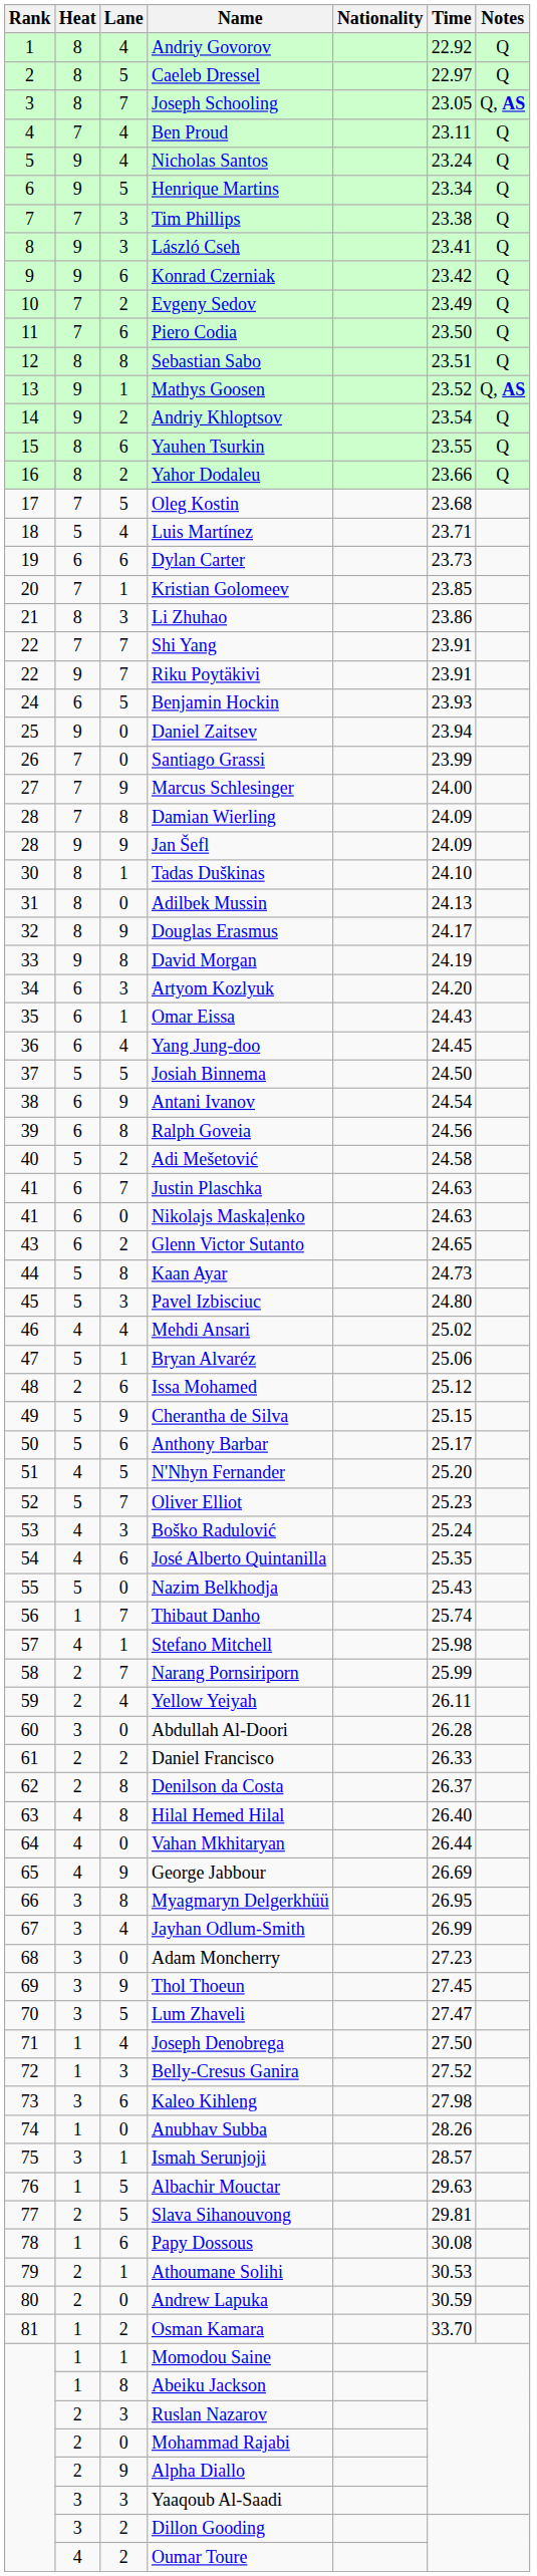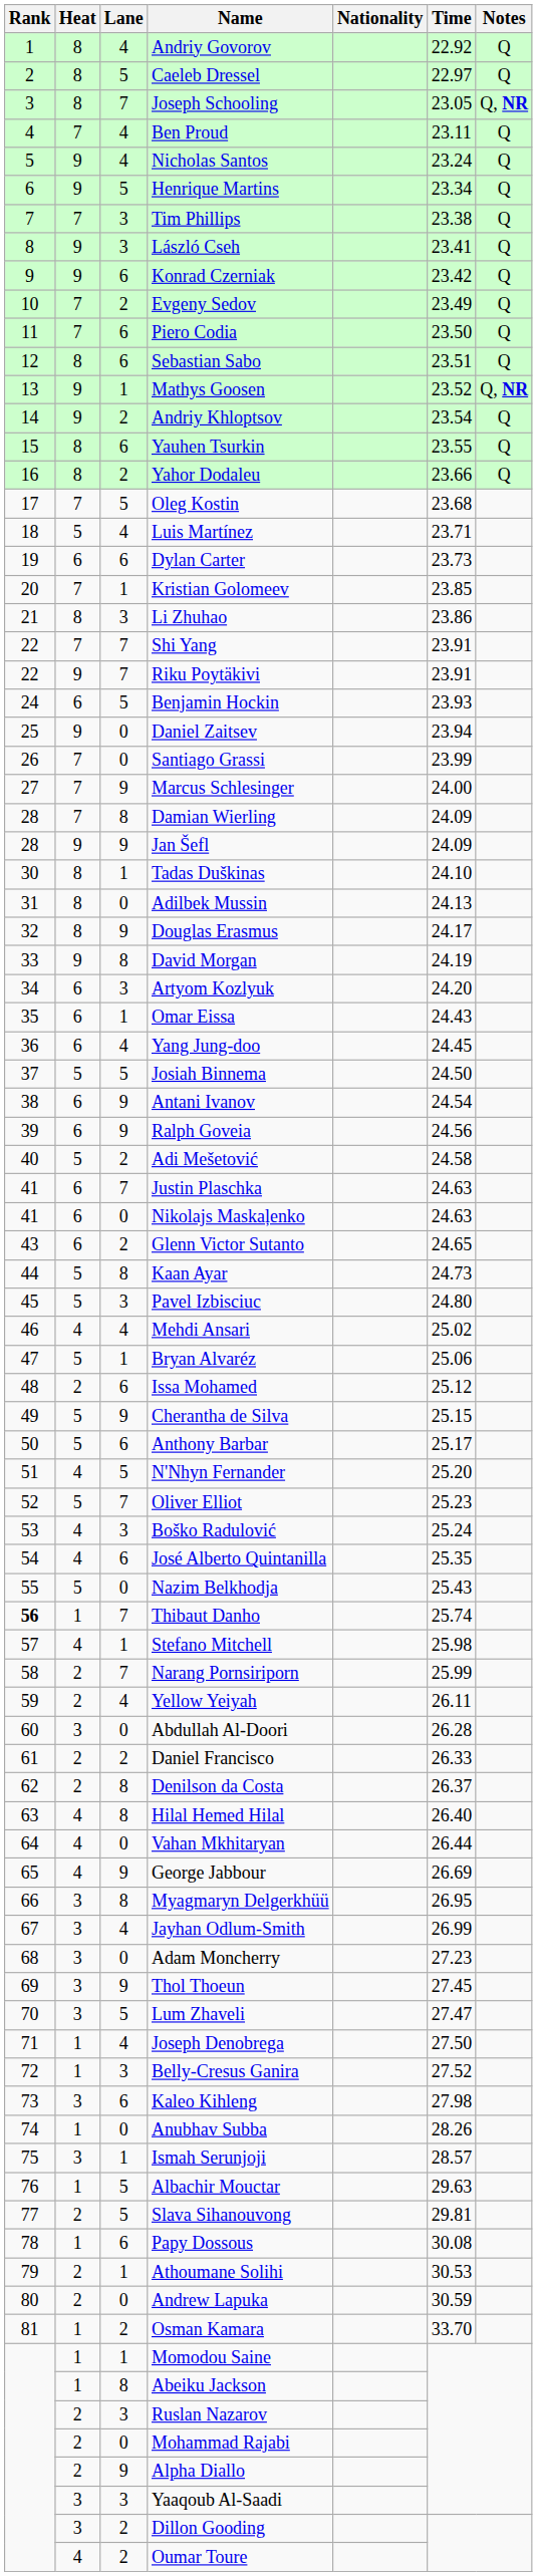 <table class="wikitable sortable" style="text-align:center">
 <tr>
 <th>Rank</th>
 <th>Heat</th>
 <th>Lane</th>
 <th>Name</th>
 <th>Nationality</th>
 <th>Time</th>
 <th>Notes</th>
 </tr>
 <tr bgcolor=ccffcc>
 <td>1</td>
 <td>8</td>
 <td>4</td>
 <td align=left><a href='#'>Andriy Govorov</a></td>
 <td align=left></td>
 <td>22.92</td>
 <td>Q</td>
 </tr>
 <tr bgcolor=ccffcc>
 <td>2</td>
 <td>8</td>
 <td>5</td>
 <td align=left><a href='#'>Caeleb Dressel</a></td>
 <td align=left></td>
 <td>22.97</td>
 <td>Q</td>
 </tr>
 <tr bgcolor=ccffcc>
 <td>3</td>
 <td>8</td>
 <td>7</td>
 <td align=left><a href='#'>Joseph Schooling</a></td>
 <td align=left></td>
 <td>23.05</td>
-<td>Q, <strong><a href='#'>AS</a></strong></td>
+<td>Q, <strong><a href='#'>NR</a></strong></td>
 </tr>
 <tr bgcolor=ccffcc>
 <td>4</td>
 <td>7</td>
 <td>4</td>
 <td align=left><a href='#'>Ben Proud</a></td>
 <td align=left></td>
 <td>23.11</td>
 <td>Q</td>
 </tr>
 <tr bgcolor=ccffcc>
 <td>5</td>
 <td>9</td>
 <td>4</td>
 <td align=left><a href='#'>Nicholas Santos</a></td>
 <td align=left></td>
 <td>23.24</td>
 <td>Q</td>
 </tr>
 <tr bgcolor=ccffcc>
 <td>6</td>
 <td>9</td>
 <td>5</td>
 <td align=left><a href='#'>Henrique Martins</a></td>
 <td align=left></td>
 <td>23.34</td>
 <td>Q</td>
 </tr>
 <tr bgcolor=ccffcc>
 <td>7</td>
 <td>7</td>
 <td>3</td>
 <td align=left><a href='#'>Tim Phillips</a></td>
 <td align=left></td>
 <td>23.38</td>
 <td>Q</td>
 </tr>
 <tr bgcolor=ccffcc>
 <td>8</td>
 <td>9</td>
 <td>3</td>
 <td align=left><a href='#'>László Cseh</a></td>
 <td align=left></td>
 <td>23.41</td>
 <td>Q</td>
 </tr>
 <tr bgcolor=ccffcc>
 <td>9</td>
 <td>9</td>
 <td>6</td>
 <td align=left><a href='#'>Konrad Czerniak</a></td>
 <td align=left></td>
 <td>23.42</td>
 <td>Q</td>
 </tr>
 <tr bgcolor=ccffcc>
 <td>10</td>
 <td>7</td>
 <td>2</td>
 <td align=left><a href='#'>Evgeny Sedov</a></td>
 <td align=left></td>
 <td>23.49</td>
 <td>Q</td>
 </tr>
 <tr bgcolor=ccffcc>
 <td>11</td>
 <td>7</td>
 <td>6</td>
 <td align=left><a href='#'>Piero Codia</a></td>
 <td align=left></td>
 <td>23.50</td>
 <td>Q</td>
 </tr>
 <tr bgcolor=ccffcc>
 <td>12</td>
 <td>8</td>
-<td>8</td>
+<td>6</td>
 <td align=left><a href='#'>Sebastian Sabo</a></td>
 <td align=left></td>
 <td>23.51</td>
 <td>Q</td>
 </tr>
 <tr bgcolor=ccffcc>
 <td>13</td>
 <td>9</td>
 <td>1</td>
 <td align=left><a href='#'>Mathys Goosen</a></td>
 <td align=left></td>
 <td>23.52</td>
-<td>Q, <strong><a href='#'>AS</a></strong></td>
+<td>Q, <strong><a href='#'>NR</a></strong></td>
 </tr>
 <tr bgcolor=ccffcc>
 <td>14</td>
 <td>9</td>
 <td>2</td>
 <td align=left><a href='#'>Andriy Khloptsov</a></td>
 <td align=left></td>
 <td>23.54</td>
 <td>Q</td>
 </tr>
 <tr bgcolor=ccffcc>
 <td>15</td>
 <td>8</td>
 <td>6</td>
 <td align=left><a href='#'>Yauhen Tsurkin</a></td>
 <td align=left></td>
 <td>23.55</td>
 <td>Q</td>
 </tr>
 <tr bgcolor=ccffcc>
 <td>16</td>
 <td>8</td>
 <td>2</td>
 <td align=left><a href='#'>Yahor Dodaleu</a></td>
 <td align=left></td>
 <td>23.66</td>
 <td>Q</td>
 </tr>
 <tr>
 <td>17</td>
 <td>7</td>
 <td>5</td>
 <td align=left><a href='#'>Oleg Kostin</a></td>
 <td align=left></td>
 <td>23.68</td>
 <td></td>
 </tr>
 <tr>
 <td>18</td>
 <td>5</td>
 <td>4</td>
 <td align=left><a href='#'>Luis Martínez</a></td>
 <td align=left></td>
 <td>23.71</td>
 <td></td>
 </tr>
 <tr>
 <td>19</td>
 <td>6</td>
 <td>6</td>
 <td align=left><a href='#'>Dylan Carter</a></td>
 <td align=left></td>
 <td>23.73</td>
 <td></td>
 </tr>
 <tr>
 <td>20</td>
 <td>7</td>
 <td>1</td>
 <td align=left><a href='#'>Kristian Golomeev</a></td>
 <td align=left></td>
 <td>23.85</td>
 <td></td>
 </tr>
 <tr>
 <td>21</td>
 <td>8</td>
 <td>3</td>
 <td align=left><a href='#'>Li Zhuhao</a></td>
 <td align=left></td>
 <td>23.86</td>
 <td></td>
 </tr>
 <tr>
 <td>22</td>
 <td>7</td>
 <td>7</td>
 <td align=left><a href='#'>Shi Yang</a></td>
 <td align=left></td>
 <td>23.91</td>
 <td></td>
 </tr>
 <tr>
 <td>22</td>
 <td>9</td>
 <td>7</td>
 <td align=left><a href='#'>Riku Poytäkivi</a></td>
 <td align=left></td>
 <td>23.91</td>
 <td></td>
 </tr>
 <tr>
 <td>24</td>
 <td>6</td>
 <td>5</td>
 <td align=left><a href='#'>Benjamin Hockin</a></td>
 <td align=left></td>
 <td>23.93</td>
 <td></td>
 </tr>
 <tr>
 <td>25</td>
 <td>9</td>
 <td>0</td>
 <td align=left><a href='#'>Daniel Zaitsev</a></td>
 <td align=left></td>
 <td>23.94</td>
 <td></td>
 </tr>
 <tr>
 <td>26</td>
 <td>7</td>
 <td>0</td>
 <td align=left><a href='#'>Santiago Grassi</a></td>
 <td align=left></td>
 <td>23.99</td>
 <td></td>
 </tr>
 <tr>
 <td>27</td>
 <td>7</td>
 <td>9</td>
 <td align=left><a href='#'>Marcus Schlesinger</a></td>
 <td align=left></td>
 <td>24.00</td>
 <td></td>
 </tr>
 <tr>
 <td>28</td>
 <td>7</td>
 <td>8</td>
 <td align=left><a href='#'>Damian Wierling</a></td>
 <td align=left></td>
 <td>24.09</td>
 <td></td>
 </tr>
 <tr>
 <td>28</td>
 <td>9</td>
 <td>9</td>
 <td align=left><a href='#'>Jan Šefl</a></td>
 <td align=left></td>
 <td>24.09</td>
 <td></td>
 </tr>
 <tr>
 <td>30</td>
 <td>8</td>
 <td>1</td>
 <td align=left><a href='#'>Tadas Duškinas</a></td>
 <td align=left></td>
 <td>24.10</td>
 <td></td>
 </tr>
 <tr>
 <td>31</td>
 <td>8</td>
 <td>0</td>
 <td align=left><a href='#'>Adilbek Mussin</a></td>
 <td align=left></td>
 <td>24.13</td>
 <td></td>
 </tr>
 <tr>
 <td>32</td>
 <td>8</td>
 <td>9</td>
 <td align=left><a href='#'>Douglas Erasmus</a></td>
 <td align=left></td>
 <td>24.17</td>
 <td></td>
 </tr>
 <tr>
 <td>33</td>
 <td>9</td>
 <td>8</td>
 <td align=left><a href='#'>David Morgan</a></td>
 <td align=left></td>
 <td>24.19</td>
 <td></td>
 </tr>
 <tr>
 <td>34</td>
 <td>6</td>
 <td>3</td>
 <td align=left><a href='#'>Artyom Kozlyuk</a></td>
 <td align=left></td>
 <td>24.20</td>
 <td></td>
 </tr>
 <tr>
 <td>35</td>
 <td>6</td>
 <td>1</td>
 <td align=left><a href='#'>Omar Eissa</a></td>
 <td align=left></td>
 <td>24.43</td>
 <td></td>
 </tr>
 <tr>
 <td>36</td>
 <td>6</td>
 <td>4</td>
 <td align=left><a href='#'>Yang Jung-doo</a></td>
 <td align=left></td>
 <td>24.45</td>
 <td></td>
 </tr>
 <tr>
 <td>37</td>
 <td>5</td>
 <td>5</td>
 <td align=left><a href='#'>Josiah Binnema</a></td>
 <td align=left></td>
 <td>24.50</td>
 <td></td>
 </tr>
 <tr>
 <td>38</td>
 <td>6</td>
 <td>9</td>
 <td align=left><a href='#'>Antani Ivanov</a></td>
 <td align=left></td>
 <td>24.54</td>
 <td></td>
 </tr>
 <tr>
 <td>39</td>
 <td>6</td>
-<td>8</td>
+<td>9</td>
 <td align=left><a href='#'>Ralph Goveia</a></td>
 <td align=left></td>
 <td>24.56</td>
 <td></td>
 </tr>
 <tr>
 <td>40</td>
 <td>5</td>
 <td>2</td>
 <td align=left><a href='#'>Adi Mešetović</a></td>
 <td align=left></td>
 <td>24.58</td>
 <td></td>
 </tr>
 <tr>
 <td>41</td>
 <td>6</td>
 <td>7</td>
 <td align=left><a href='#'>Justin Plaschka</a></td>
 <td align=left></td>
 <td>24.63</td>
 <td></td>
 </tr>
 <tr>
 <td>41</td>
 <td>6</td>
 <td>0</td>
 <td align=left><a href='#'>Nikolajs Maskaļenko</a></td>
 <td align=left></td>
 <td>24.63</td>
 <td></td>
 </tr>
 <tr>
 <td>43</td>
 <td>6</td>
 <td>2</td>
 <td align=left><a href='#'>Glenn Victor Sutanto</a></td>
 <td align=left></td>
 <td>24.65</td>
 <td></td>
 </tr>
 <tr>
 <td>44</td>
 <td>5</td>
 <td>8</td>
 <td align=left><a href='#'>Kaan Ayar</a></td>
 <td align=left></td>
 <td>24.73</td>
 <td></td>
 </tr>
 <tr>
 <td>45</td>
 <td>5</td>
 <td>3</td>
 <td align=left><a href='#'>Pavel Izbisciuc</a></td>
 <td align=left></td>
 <td>24.80</td>
 <td></td>
 </tr>
 <tr>
 <td>46</td>
 <td>4</td>
 <td>4</td>
 <td align=left><a href='#'>Mehdi Ansari</a></td>
 <td align=left></td>
 <td>25.02</td>
 <td></td>
 </tr>
 <tr>
 <td>47</td>
 <td>5</td>
 <td>1</td>
 <td align=left><a href='#'>Bryan Alvaréz</a></td>
 <td align=left></td>
 <td>25.06</td>
 <td></td>
 </tr>
 <tr>
 <td>48</td>
 <td>2</td>
 <td>6</td>
 <td align=left><a href='#'>Issa Mohamed</a></td>
 <td align=left></td>
 <td>25.12</td>
 <td></td>
 </tr>
 <tr>
 <td>49</td>
 <td>5</td>
 <td>9</td>
 <td align=left><a href='#'>Cherantha de Silva</a></td>
 <td align=left></td>
 <td>25.15</td>
 <td></td>
 </tr>
 <tr>
 <td>50</td>
 <td>5</td>
 <td>6</td>
 <td align=left><a href='#'>Anthony Barbar</a></td>
 <td align=left></td>
 <td>25.17</td>
 <td></td>
 </tr>
 <tr>
 <td>51</td>
 <td>4</td>
 <td>5</td>
 <td align=left><a href='#'>N'Nhyn Fernander</a></td>
 <td align=left></td>
 <td>25.20</td>
 <td></td>
 </tr>
 <tr>
 <td>52</td>
 <td>5</td>
 <td>7</td>
 <td align=left><a href='#'>Oliver Elliot</a></td>
 <td align=left></td>
 <td>25.23</td>
 <td></td>
 </tr>
 <tr>
 <td>53</td>
 <td>4</td>
 <td>3</td>
 <td align=left><a href='#'>Boško Radulović</a></td>
 <td align=left></td>
 <td>25.24</td>
 <td></td>
 </tr>
 <tr>
 <td>54</td>
 <td>4</td>
 <td>6</td>
 <td align=left><a href='#'>José Alberto Quintanilla</a></td>
 <td align=left></td>
 <td>25.35</td>
 <td></td>
 </tr>
 <tr>
 <td>55</td>
 <td>5</td>
 <td>0</td>
 <td align=left><a href='#'>Nazim Belkhodja</a></td>
 <td align=left></td>
 <td>25.43</td>
 <td></td>
 </tr>
 <tr>
-<td>56</td>
+<td><strong>56</strong></td>
 <td>1</td>
 <td>7</td>
 <td align=left><a href='#'>Thibaut Danho</a></td>
 <td align=left></td>
 <td>25.74</td>
 <td></td>
 </tr>
 <tr>
 <td>57</td>
 <td>4</td>
 <td>1</td>
 <td align=left><a href='#'>Stefano Mitchell</a></td>
 <td align=left></td>
 <td>25.98</td>
 <td></td>
 </tr>
 <tr>
 <td>58</td>
 <td>2</td>
 <td>7</td>
 <td align=left><a href='#'>Narang Pornsiriporn</a></td>
 <td align=left></td>
 <td>25.99</td>
 <td></td>
 </tr>
 <tr>
 <td>59</td>
 <td>2</td>
 <td>4</td>
 <td align=left><a href='#'>Yellow Yeiyah</a></td>
 <td align=left></td>
 <td>26.11</td>
 <td></td>
 </tr>
 <tr>
 <td>60</td>
 <td>3</td>
 <td>0</td>
 <td align=left>Abdullah Al-Doori</td>
 <td align=left></td>
 <td>26.28</td>
 <td></td>
 </tr>
 <tr>
 <td>61</td>
 <td>2</td>
 <td>2</td>
 <td align=left>Daniel Francisco</td>
 <td align=left></td>
 <td>26.33</td>
 <td></td>
 </tr>
 <tr>
 <td>62</td>
 <td>2</td>
 <td>8</td>
 <td align=left><a href='#'>Denilson da Costa</a></td>
 <td align=left></td>
 <td>26.37</td>
 <td></td>
 </tr>
 <tr>
 <td>63</td>
 <td>4</td>
 <td>8</td>
 <td align=left><a href='#'>Hilal Hemed Hilal</a></td>
 <td align=left></td>
 <td>26.40</td>
 <td></td>
 </tr>
 <tr>
 <td>64</td>
 <td>4</td>
 <td>0</td>
 <td align=left><a href='#'>Vahan Mkhitaryan</a></td>
 <td align=left></td>
 <td>26.44</td>
 <td></td>
 </tr>
 <tr>
 <td>65</td>
 <td>4</td>
 <td>9</td>
 <td align=left>George Jabbour</td>
 <td align=left></td>
 <td>26.69</td>
 <td></td>
 </tr>
 <tr>
 <td>66</td>
 <td>3</td>
 <td>8</td>
 <td align=left><a href='#'>Myagmaryn Delgerkhüü</a></td>
 <td align=left></td>
 <td>26.95</td>
 <td></td>
 </tr>
 <tr>
 <td>67</td>
 <td>3</td>
 <td>4</td>
 <td align=left><a href='#'>Jayhan Odlum-Smith</a></td>
 <td align=left></td>
 <td>26.99</td>
 <td></td>
 </tr>
 <tr>
 <td>68</td>
 <td>3</td>
 <td>0</td>
 <td align=left>Adam Moncherry</td>
 <td align=left></td>
 <td>27.23</td>
 <td></td>
 </tr>
 <tr>
 <td>69</td>
 <td>3</td>
 <td>9</td>
 <td align=left><a href='#'>Thol Thoeun</a></td>
 <td align=left></td>
 <td>27.45</td>
 <td></td>
 </tr>
 <tr>
 <td>70</td>
 <td>3</td>
 <td>5</td>
 <td align=left><a href='#'>Lum Zhaveli</a></td>
 <td align=left></td>
 <td>27.47</td>
 <td></td>
 </tr>
 <tr>
 <td>71</td>
 <td>1</td>
 <td>4</td>
 <td align=left><a href='#'>Joseph Denobrega</a></td>
 <td align=left></td>
 <td>27.50</td>
 <td></td>
 </tr>
 <tr>
 <td>72</td>
 <td>1</td>
 <td>3</td>
 <td align=left><a href='#'>Belly-Cresus Ganira</a></td>
 <td align=left></td>
 <td>27.52</td>
 <td></td>
 </tr>
 <tr>
 <td>73</td>
 <td>3</td>
 <td>6</td>
 <td align=left><a href='#'>Kaleo Kihleng</a></td>
 <td align=left></td>
 <td>27.98</td>
 <td></td>
 </tr>
 <tr>
 <td>74</td>
 <td>1</td>
 <td>0</td>
 <td align=left><a href='#'>Anubhav Subba</a></td>
 <td align=left></td>
 <td>28.26</td>
 <td></td>
 </tr>
 <tr>
 <td>75</td>
 <td>3</td>
 <td>1</td>
 <td align=left><a href='#'>Ismah Serunjoji</a></td>
 <td align=left></td>
 <td>28.57</td>
 <td></td>
 </tr>
 <tr>
 <td>76</td>
 <td>1</td>
 <td>5</td>
 <td align=left><a href='#'>Albachir Mouctar</a></td>
 <td align=left></td>
 <td>29.63</td>
 <td></td>
 </tr>
 <tr>
 <td>77</td>
 <td>2</td>
 <td>5</td>
 <td align=left><a href='#'>Slava Sihanouvong</a></td>
 <td align=left></td>
 <td>29.81</td>
 <td></td>
 </tr>
 <tr>
 <td>78</td>
 <td>1</td>
 <td>6</td>
 <td align=left><a href='#'>Papy Dossous</a></td>
 <td align=left></td>
 <td>30.08</td>
 <td></td>
 </tr>
 <tr>
 <td>79</td>
 <td>2</td>
 <td>1</td>
 <td align=left><a href='#'>Athoumane Solihi</a></td>
 <td align=left></td>
 <td>30.53</td>
 <td></td>
 </tr>
 <tr>
 <td>80</td>
 <td>2</td>
 <td>0</td>
 <td align=left><a href='#'>Andrew Lapuka</a></td>
 <td align=left></td>
 <td>30.59</td>
 <td></td>
 </tr>
 <tr>
 <td>81</td>
 <td>1</td>
 <td>2</td>
 <td align=left><a href='#'>Osman Kamara</a></td>
 <td align=left></td>
 <td>33.70</td>
 <td></td>
 </tr>
 <tr>
 <td rowspan=8></td>
 <td>1</td>
 <td>1</td>
 <td align=left><a href='#'>Momodou Saine</a></td>
 <td align=left></td>
 <td rowspan=6 colspan=2></td>
 </tr>
 <tr>
 <td>1</td>
 <td>8</td>
 <td align=left><a href='#'>Abeiku Jackson</a></td>
 <td align=left></td>
 </tr>
 <tr>
 <td>2</td>
 <td>3</td>
 <td align=left><a href='#'>Ruslan Nazarov</a></td>
 <td align=left></td>
 </tr>
 <tr>
 <td>2</td>
 <td>0</td>
 <td align=left><a href='#'>Mohammad Rajabi</a></td>
 <td align=left></td>
 </tr>
 <tr>
 <td>2</td>
 <td>9</td>
 <td align=left><a href='#'>Alpha Diallo</a></td>
 <td align=left></td>
 </tr>
 <tr>
 <td>3</td>
 <td>3</td>
 <td align=left>Yaaqoub Al-Saadi</td>
 <td align=left></td>
 </tr>
 <tr>
 <td>3</td>
 <td>2</td>
 <td align=left><a href='#'>Dillon Gooding</a></td>
 <td align=left></td>
 <td rowspan=2 colspan=2></td>
 </tr>
 <tr>
 <td>4</td>
 <td>2</td>
 <td align=left><a href='#'>Oumar Toure</a></td>
 <td align=left></td>
 </tr>
 </table>
